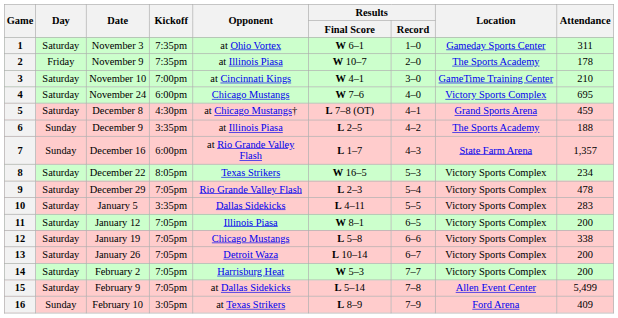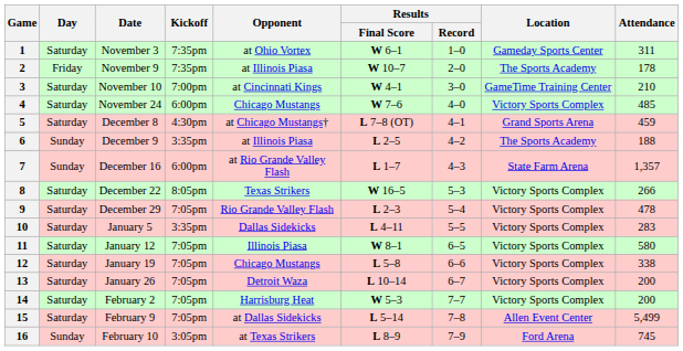 <table class="wikitable">
 <tr>
 <th rowspan="2" width="40">Game</th>
 <th rowspan="2" width="70">Day</th>
 <th rowspan="2" width="90">Date</th>
 <th rowspan="2" width="60">Kickoff</th>
 <th rowspan="2" width="170">Opponent</th>
 <th colspan="2" width="180">Results</th>
 <th rowspan="2" width="180">Location</th>
 <th rowspan="2" width="80">Attendance</th>
 </tr>
 <tr>
 <th width="120">Final Score</th>
 <th width="60">Record</th>
 </tr>
 <tr align="center" bgcolor="#CCFFCC">
 <th>1</th>
 <td>Saturday</td>
 <td>November 3</td>
 <td>7:35pm</td>
 <td>at <a href='#'>Ohio Vortex</a></td>
 <td><strong>W</strong> 6–1</td>
 <td>1–0</td>
 <td><a href='#'>Gameday Sports Center</a></td>
 <td>311</td>
 </tr>
 <tr align="center" bgcolor="#CCFFCC">
 <th>2</th>
 <td>Friday</td>
 <td>November 9</td>
 <td>7:35pm</td>
 <td>at <a href='#'>Illinois Piasa</a></td>
 <td><strong>W</strong> 10–7</td>
 <td>2–0</td>
 <td><a href='#'>The Sports Academy</a></td>
 <td>178</td>
 </tr>
 <tr align="center" bgcolor="#CCFFCC">
 <th>3</th>
 <td>Saturday</td>
 <td>November 10</td>
 <td>7:00pm</td>
 <td>at <a href='#'>Cincinnati Kings</a></td>
 <td><strong>W</strong> 4–1</td>
 <td>3–0</td>
 <td><a href='#'>GameTime Training Center</a></td>
 <td>210</td>
 </tr>
 <tr align="center" bgcolor="#CCFFCC">
 <th>4</th>
 <td>Saturday</td>
 <td>November 24</td>
 <td>6:00pm</td>
 <td><a href='#'>Chicago Mustangs</a></td>
 <td><strong>W</strong> 7–6</td>
 <td>4–0</td>
 <td><a href='#'>Victory Sports Complex</a></td>
-<td>695</td>
+<td>485</td>
 </tr>
 <tr align="center" bgcolor="#FFCCCC">
 <th>5</th>
 <td>Saturday</td>
 <td>December 8</td>
 <td>4:30pm</td>
 <td>at <a href='#'>Chicago Mustangs</a>†</td>
 <td><strong>L</strong> 7–8 (OT)</td>
 <td>4–1</td>
 <td><a href='#'>Grand Sports Arena</a></td>
 <td>459</td>
 </tr>
 <tr align="center" bgcolor="#FFCCCC">
 <th>6</th>
 <td>Sunday</td>
 <td>December 9</td>
 <td>3:35pm</td>
 <td>at <a href='#'>Illinois Piasa</a></td>
 <td><strong>L</strong> 2–5</td>
 <td>4–2</td>
 <td><a href='#'>The Sports Academy</a></td>
 <td>188</td>
 </tr>
 <tr align="center" bgcolor="#FFCCCC">
 <th>7</th>
 <td>Sunday</td>
 <td>December 16</td>
 <td>6:00pm</td>
 <td>at <a href='#'>Rio Grande Valley Flash</a></td>
 <td><strong>L</strong> 1–7</td>
 <td>4–3</td>
 <td><a href='#'>State Farm Arena</a></td>
 <td>1,357</td>
 </tr>
 <tr align="center" bgcolor="#CCFFCC">
 <th>8</th>
 <td>Saturday</td>
 <td>December 22</td>
 <td>8:05pm</td>
 <td><a href='#'>Texas Strikers</a></td>
 <td><strong>W</strong> 16–5</td>
 <td>5–3</td>
 <td>Victory Sports Complex</td>
-<td>234</td>
+<td>266</td>
 </tr>
 <tr align="center" bgcolor="#FFCCCC">
 <th>9</th>
 <td>Saturday</td>
 <td>December 29</td>
 <td>7:05pm</td>
 <td><a href='#'>Rio Grande Valley Flash</a></td>
 <td><strong>L</strong> 2–3</td>
 <td>5–4</td>
 <td>Victory Sports Complex</td>
 <td>478</td>
 </tr>
 <tr align="center" bgcolor="#FFCCCC">
 <th>10</th>
 <td>Saturday</td>
 <td>January 5</td>
 <td>3:35pm</td>
 <td><a href='#'>Dallas Sidekicks</a></td>
 <td><strong>L</strong> 4–11</td>
 <td>5–5</td>
 <td>Victory Sports Complex</td>
 <td>283</td>
 </tr>
 <tr align="center" bgcolor="#CCFFCC">
 <th>11</th>
 <td>Saturday</td>
 <td>January 12</td>
 <td>7:05pm</td>
 <td><a href='#'>Illinois Piasa</a></td>
 <td><strong>W</strong> 8–1</td>
 <td>6–5</td>
 <td>Victory Sports Complex</td>
-<td>200</td>
+<td>580</td>
 </tr>
 <tr align="center" bgcolor="#FFCCCC">
 <th>12</th>
 <td>Saturday</td>
 <td>January 19</td>
 <td>7:05pm</td>
 <td><a href='#'>Chicago Mustangs</a></td>
 <td><strong>L</strong> 5–8</td>
 <td>6–6</td>
 <td>Victory Sports Complex</td>
 <td>338</td>
 </tr>
 <tr align="center" bgcolor="#FFCCCC">
 <th>13</th>
 <td>Saturday</td>
 <td>January 26</td>
 <td>7:05pm</td>
 <td><a href='#'>Detroit Waza</a></td>
 <td><strong>L</strong> 10–14</td>
 <td>6–7</td>
 <td>Victory Sports Complex</td>
 <td>200</td>
 </tr>
 <tr align="center" bgcolor="#CCFFCC">
 <th>14</th>
 <td>Saturday</td>
 <td>February 2</td>
 <td>7:05pm</td>
 <td><a href='#'>Harrisburg Heat</a></td>
 <td><strong>W</strong> 5–3</td>
 <td>7–7</td>
 <td>Victory Sports Complex</td>
 <td>200</td>
 </tr>
 <tr align="center" bgcolor="#FFCCCC">
 <th>15</th>
 <td>Saturday</td>
 <td>February 9</td>
 <td>7:05pm</td>
 <td>at <a href='#'>Dallas Sidekicks</a></td>
 <td><strong>L</strong> 5–14</td>
 <td>7–8</td>
 <td><a href='#'>Allen Event Center</a></td>
 <td>5,499</td>
 </tr>
 <tr align="center" bgcolor="#FFCCCC">
 <th>16</th>
 <td>Sunday</td>
 <td>February 10</td>
 <td>3:05pm</td>
 <td>at <a href='#'>Texas Strikers</a></td>
 <td><strong>L</strong> 8–9</td>
 <td>7–9</td>
 <td><a href='#'>Ford Arena</a></td>
-<td>409</td>
+<td>745</td>
 </tr>
 </table>
